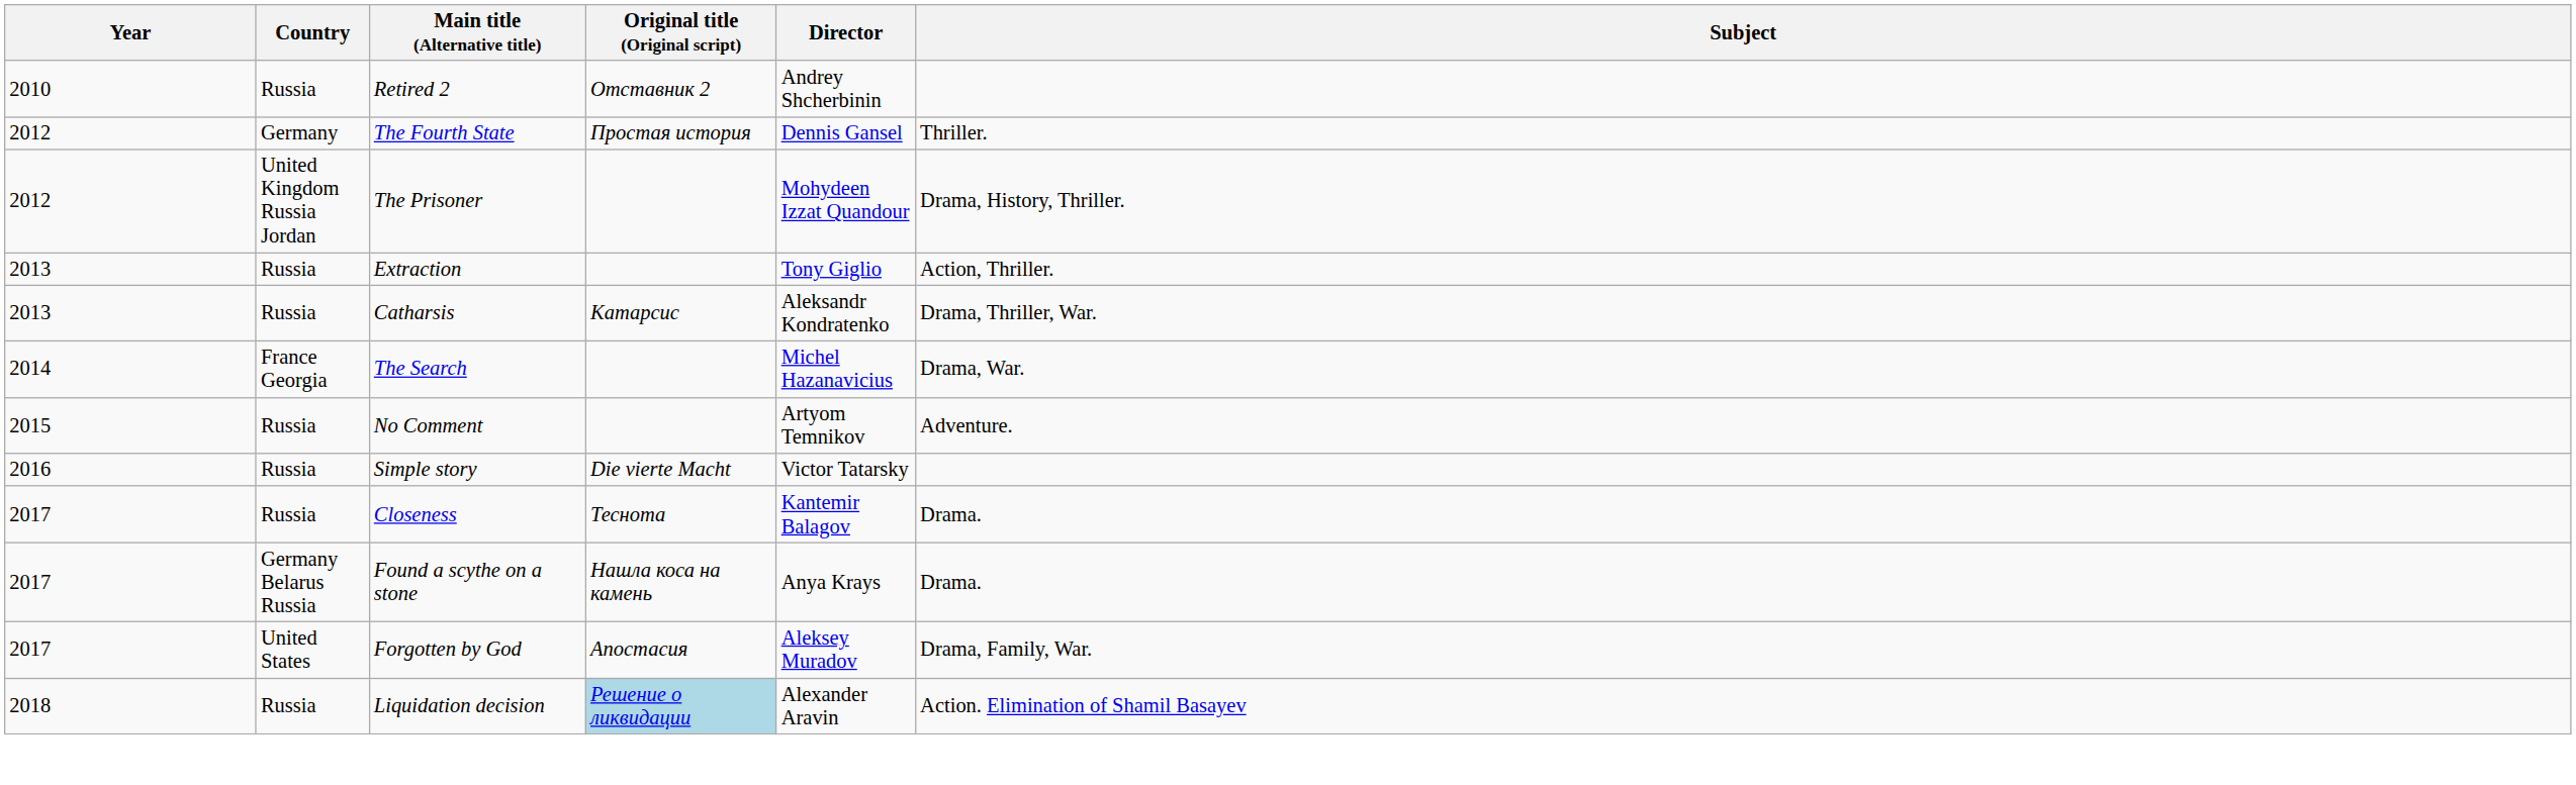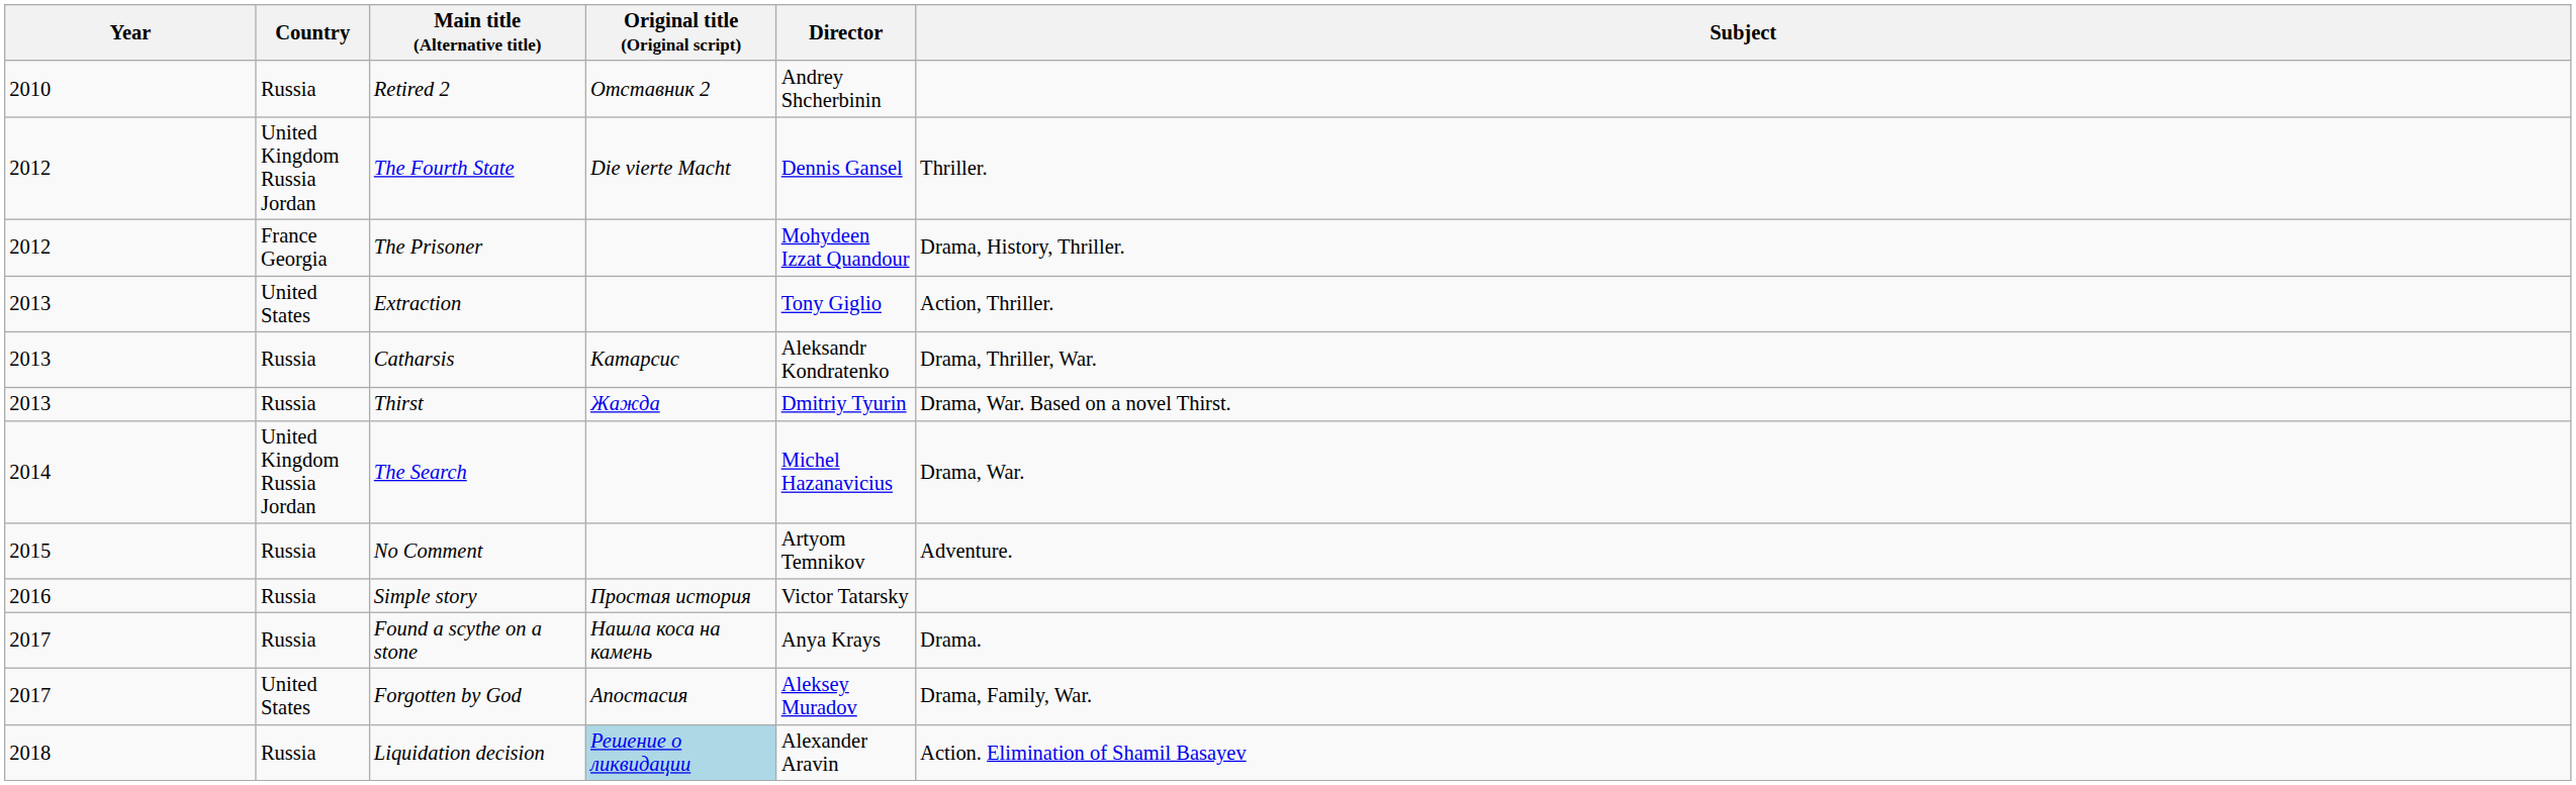 <table class="wikitable sortable" style="width:100%;">
 <tr>
 <th>Year</th>
 <th width= 80>Country</th>
 <th class="unsortable" style="width:160px;">Main title<br><small>(Alternative title)</small></th>
 <th class="unsortable" style="width:140px;">Original title<br><small>(Original script)</small></th>
 <th width=100>Director</th>
 <th class="unsortable">Subject</th>
 </tr>
 <tr>
 <td>2010</td>
 <td>Russia</td>
 <td><em>Retired 2</em></td>
 <td><em>Отставник 2</em></td>
 <td>Andrey Shcherbinin</td>
 <td></td>
 </tr>
 <tr>
 <td>2012</td>
-<td>Germany</td>
+<td>United Kingdom<br>Russia<br>Jordan</td>
 <td><em><a href='#'>The Fourth State</a></em></td>
-<td><em>Простая история</em></td>
+<td><em>Die vierte Macht</em></td>
 <td><a href='#'>Dennis Gansel</a></td>
 <td>Thriller.</td>
 </tr>
 <tr>
 <td>2012</td>
-<td>United Kingdom<br>Russia<br>Jordan</td>
+<td>France<br>Georgia</td>
 <td><em>The Prisoner</em></td>
 <td></td>
 <td><a href='#'>Mohydeen Izzat Quandour</a></td>
 <td>Drama, History, Thriller.</td>
 </tr>
 <tr>
 <td>2013</td>
-<td>Russia</td>
+<td>United States</td>
 <td><em>Extraction</em></td>
 <td></td>
 <td><a href='#'>Tony Giglio</a></td>
 <td>Action, Thriller.</td>
 </tr>
 <tr>
 <td>2013</td>
 <td>Russia</td>
 <td><em>Catharsis</em></td>
 <td><em>Катарсис</em></td>
 <td>Aleksandr Kondratenko</td>
 <td>Drama, Thriller, War.</td>
 </tr>
 <tr>
+<td>2013</td>
+<td>Russia</td>
+<td><em>Thirst</em></td>
+<td><em><a href='#'>Жажда</a></em></td>
+<td><a href='#'>Dmitriy Tyurin</a></td>
+<td>Drama, War. Based on a novel Thirst.</td>
+</tr>
+<tr>
 <td>2014</td>
-<td>France<br>Georgia</td>
+<td>United Kingdom<br>Russia<br>Jordan</td>
 <td><em><a href='#'>The Search</a></em></td>
 <td></td>
 <td><a href='#'>Michel Hazanavicius</a></td>
 <td>Drama, War.</td>
 </tr>
 <tr>
 <td>2015</td>
 <td>Russia</td>
 <td><em>No Comment</em></td>
 <td></td>
 <td>Artyom Temnikov</td>
 <td>Adventure.</td>
 </tr>
 <tr>
 <td>2016</td>
 <td>Russia</td>
 <td><em>Simple story</em></td>
-<td><em>Die vierte Macht</em></td>
+<td><em>Простая история</em></td>
 <td>Victor Tatarsky</td>
 <td></td>
 </tr>
 <tr>
 <td>2017</td>
 <td>Russia</td>
-<td><em><a href='#'>Closeness</a></em></td>
-<td><em>Теснота</em></td>
-<td><a href='#'>Kantemir Balagov</a></td>
-<td>Drama.</td>
-</tr>
-<tr>
-<td>2017</td>
-<td>Germany<br>Belarus<br>Russia</td>
 <td><em>Found a scythe on a stone</em></td>
 <td><em>Нашла коса на камень</em></td>
 <td>Anya Krays</td>
 <td>Drama.</td>
 </tr>
 <tr>
 <td>2017</td>
 <td>United States</td>
 <td><em>Forgotten by God</em></td>
 <td><em>Апостасия</em></td>
 <td><a href='#'>Aleksey Muradov</a></td>
 <td>Drama, Family, War.</td>
 </tr>
 <tr>
 <td>2018</td>
 <td>Russia</td>
 <td><em>Liquidation decision</em></td>
 <td style="background: lightblue;"><em><a href='#'>Решение о ликвидации</a></em></td>
 <td>Alexander Aravin</td>
 <td>Action. <a href='#'>Elimination of Shamil Basayev</a></td>
 </tr>
 </table>
